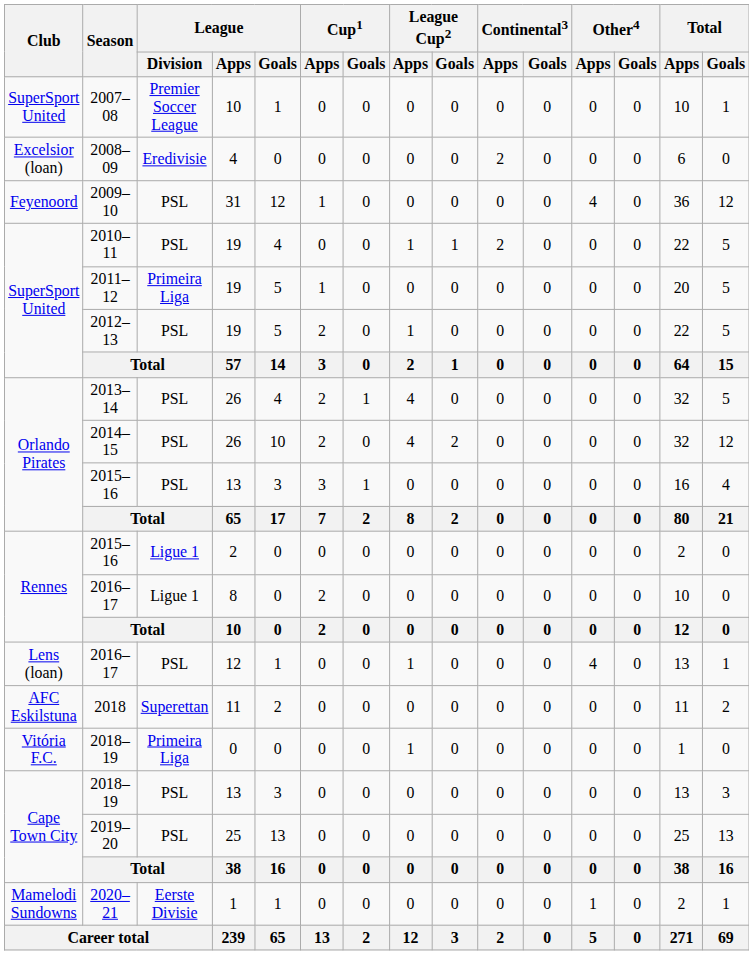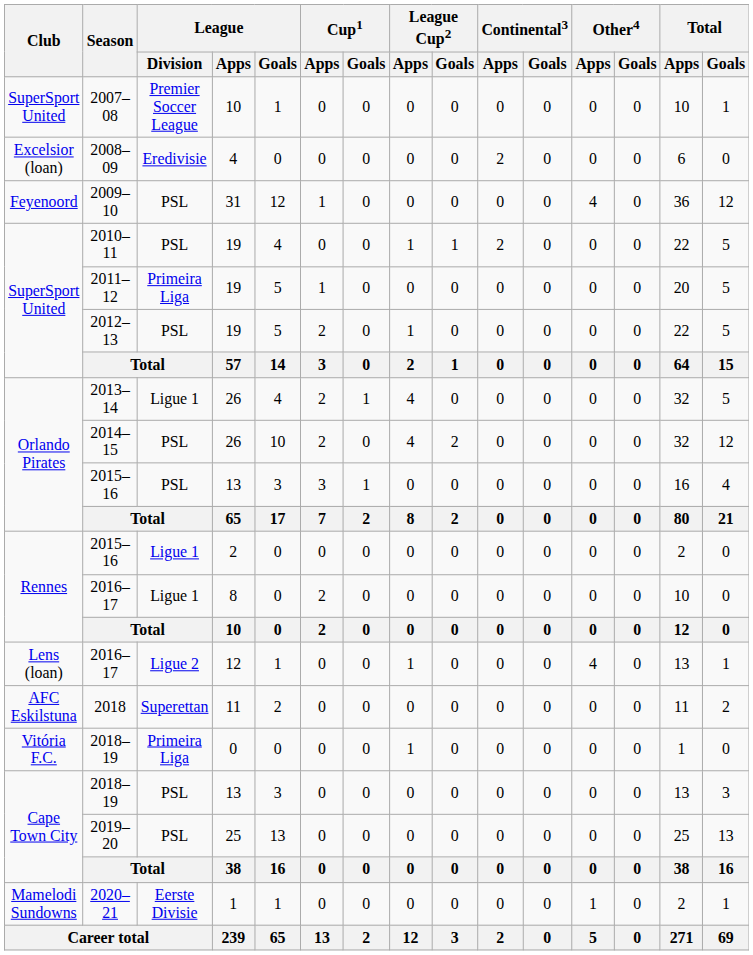 <table class="wikitable" style="text-align: center">
 <tr>
 <th rowspan="2">Club</th>
 <th rowspan="2">Season</th>
 <th colspan="3">League</th>
 <th colspan="2">Cup<sup>1</sup></th>
 <th colspan="2">League Cup<sup>2</sup></th>
 <th colspan="2">Continental<sup>3</sup></th>
 <th colspan="2">Other<sup>4</sup></th>
 <th colspan="2">Total</th>
 </tr>
 <tr>
 <th>Division</th>
 <th>Apps</th>
 <th>Goals</th>
 <th>Apps</th>
 <th>Goals</th>
 <th>Apps</th>
 <th>Goals</th>
 <th>Apps</th>
 <th>Goals</th>
 <th>Apps</th>
 <th>Goals</th>
 <th>Apps</th>
 <th>Goals</th>
 </tr>
 <tr>
 <td><a href='#'>SuperSport United</a></td>
 <td>2007–08</td>
 <td><a href='#'>Premier Soccer League</a></td>
 <td>10</td>
 <td>1</td>
 <td>0</td>
 <td>0</td>
 <td>0</td>
 <td>0</td>
 <td>0</td>
 <td>0</td>
 <td>0</td>
 <td>0</td>
 <td>10</td>
 <td>1</td>
 </tr>
 <tr>
 <td><a href='#'>Excelsior</a> (loan)</td>
 <td>2008–09</td>
 <td><a href='#'>Eredivisie</a></td>
 <td>4</td>
 <td>0</td>
 <td>0</td>
 <td>0</td>
 <td>0</td>
 <td>0</td>
 <td>2</td>
 <td>0</td>
 <td>0</td>
 <td>0</td>
 <td>6</td>
 <td>0</td>
 </tr>
 <tr>
 <td><a href='#'>Feyenoord</a></td>
 <td>2009–10</td>
 <td>PSL</td>
 <td>31</td>
 <td>12</td>
 <td>1</td>
 <td>0</td>
 <td>0</td>
 <td>0</td>
 <td>0</td>
 <td>0</td>
 <td>4</td>
 <td>0</td>
 <td>36</td>
 <td>12</td>
 </tr>
 <tr>
 <td rowspan="4"><a href='#'>SuperSport United</a></td>
 <td>2010–11</td>
 <td>PSL</td>
 <td>19</td>
 <td>4</td>
 <td>0</td>
 <td>0</td>
 <td>1</td>
 <td>1</td>
 <td>2</td>
 <td>0</td>
 <td>0</td>
 <td>0</td>
 <td>22</td>
 <td>5</td>
 </tr>
 <tr>
 <td>2011–12</td>
 <td><a href='#'>Primeira Liga</a></td>
 <td>19</td>
 <td>5</td>
 <td>1</td>
 <td>0</td>
 <td>0</td>
 <td>0</td>
 <td>0</td>
 <td>0</td>
 <td>0</td>
 <td>0</td>
 <td>20</td>
 <td>5</td>
 </tr>
 <tr>
 <td>2012–13</td>
 <td>PSL</td>
 <td>19</td>
 <td>5</td>
 <td>2</td>
 <td>0</td>
 <td>1</td>
 <td>0</td>
 <td>0</td>
 <td>0</td>
 <td>0</td>
 <td>0</td>
 <td>22</td>
 <td>5</td>
 </tr>
 <tr>
 <th colspan="2">Total</th>
 <th>57</th>
 <th>14</th>
 <th>3</th>
 <th>0</th>
 <th>2</th>
 <th>1</th>
 <th>0</th>
 <th>0</th>
 <th>0</th>
 <th>0</th>
 <th>64</th>
 <th>15</th>
 </tr>
 <tr>
 <td rowspan="4"><a href='#'>Orlando Pirates</a></td>
 <td>2013–14</td>
-<td>PSL</td>
+<td>Ligue 1</td>
 <td>26</td>
 <td>4</td>
 <td>2</td>
 <td>1</td>
 <td>4</td>
 <td>0</td>
 <td>0</td>
 <td>0</td>
 <td>0</td>
 <td>0</td>
 <td>32</td>
 <td>5</td>
 </tr>
 <tr>
 <td>2014–15</td>
 <td>PSL</td>
 <td>26</td>
 <td>10</td>
 <td>2</td>
 <td>0</td>
 <td>4</td>
 <td>2</td>
 <td>0</td>
 <td>0</td>
 <td>0</td>
 <td>0</td>
 <td>32</td>
 <td>12</td>
 </tr>
 <tr>
 <td>2015–16</td>
 <td>PSL</td>
 <td>13</td>
 <td>3</td>
 <td>3</td>
 <td>1</td>
 <td>0</td>
 <td>0</td>
 <td>0</td>
 <td>0</td>
 <td>0</td>
 <td>0</td>
 <td>16</td>
 <td>4</td>
 </tr>
 <tr>
 <th colspan="2">Total</th>
 <th>65</th>
 <th>17</th>
 <th>7</th>
 <th>2</th>
 <th>8</th>
 <th>2</th>
 <th>0</th>
 <th>0</th>
 <th>0</th>
 <th>0</th>
 <th>80</th>
 <th>21</th>
 </tr>
 <tr>
 <td rowspan="3"><a href='#'>Rennes</a></td>
 <td>2015–16</td>
 <td><a href='#'>Ligue 1</a></td>
 <td>2</td>
 <td>0</td>
 <td>0</td>
 <td>0</td>
 <td>0</td>
 <td>0</td>
 <td>0</td>
 <td>0</td>
 <td>0</td>
 <td>0</td>
 <td>2</td>
 <td>0</td>
 </tr>
 <tr>
 <td>2016–17</td>
 <td>Ligue 1</td>
 <td>8</td>
 <td>0</td>
 <td>2</td>
 <td>0</td>
 <td>0</td>
 <td>0</td>
 <td>0</td>
 <td>0</td>
 <td>0</td>
 <td>0</td>
 <td>10</td>
 <td>0</td>
 </tr>
 <tr>
 <th colspan="2">Total</th>
 <th>10</th>
 <th>0</th>
 <th>2</th>
 <th>0</th>
 <th>0</th>
 <th>0</th>
 <th>0</th>
 <th>0</th>
 <th>0</th>
 <th>0</th>
 <th>12</th>
 <th>0</th>
 </tr>
 <tr>
 <td><a href='#'>Lens</a> (loan)</td>
 <td>2016–17</td>
-<td>PSL</td>
+<td><a href='#'>Ligue 2</a></td>
 <td>12</td>
 <td>1</td>
 <td>0</td>
 <td>0</td>
 <td>1</td>
 <td>0</td>
 <td>0</td>
 <td>0</td>
 <td>4</td>
 <td>0</td>
 <td>13</td>
 <td>1</td>
 </tr>
 <tr>
 <td><a href='#'>AFC Eskilstuna</a></td>
 <td>2018</td>
 <td><a href='#'>Superettan</a></td>
 <td>11</td>
 <td>2</td>
 <td>0</td>
 <td>0</td>
 <td>0</td>
 <td>0</td>
 <td>0</td>
 <td>0</td>
 <td>0</td>
 <td>0</td>
 <td>11</td>
 <td>2</td>
 </tr>
 <tr>
 <td><a href='#'>Vitória F.C.</a></td>
 <td>2018–19</td>
 <td><a href='#'>Primeira Liga</a></td>
 <td>0</td>
 <td>0</td>
 <td>0</td>
 <td>0</td>
 <td>1</td>
 <td>0</td>
 <td>0</td>
 <td>0</td>
 <td>0</td>
 <td>0</td>
 <td>1</td>
 <td>0</td>
 </tr>
 <tr>
 <td rowspan="3"><a href='#'>Cape Town City</a></td>
 <td>2018–19</td>
 <td>PSL</td>
 <td>13</td>
 <td>3</td>
 <td>0</td>
 <td>0</td>
 <td>0</td>
 <td>0</td>
 <td>0</td>
 <td>0</td>
 <td>0</td>
 <td>0</td>
 <td>13</td>
 <td>3</td>
 </tr>
 <tr>
 <td>2019–20</td>
 <td>PSL</td>
 <td>25</td>
 <td>13</td>
 <td>0</td>
 <td>0</td>
 <td>0</td>
 <td>0</td>
 <td>0</td>
 <td>0</td>
 <td>0</td>
 <td>0</td>
 <td>25</td>
 <td>13</td>
 </tr>
 <tr>
 <th colspan="2">Total</th>
 <th>38</th>
 <th>16</th>
 <th>0</th>
 <th>0</th>
 <th>0</th>
 <th>0</th>
 <th>0</th>
 <th>0</th>
 <th>0</th>
 <th>0</th>
 <th>38</th>
 <th>16</th>
 </tr>
 <tr>
 <td><a href='#'>Mamelodi Sundowns</a></td>
 <td><a href='#'>2020–21</a></td>
 <td><a href='#'>Eerste Divisie</a></td>
 <td>1</td>
 <td>1</td>
 <td>0</td>
 <td>0</td>
 <td>0</td>
 <td>0</td>
 <td>0</td>
 <td>0</td>
 <td>1</td>
 <td>0</td>
 <td>2</td>
 <td>1</td>
 </tr>
 <tr>
 <th colspan="3">Career total</th>
 <th>239</th>
 <th>65</th>
 <th>13</th>
 <th>2</th>
 <th>12</th>
 <th>3</th>
 <th>2</th>
 <th>0</th>
 <th>5</th>
 <th>0</th>
 <th>271</th>
 <th>69</th>
 </tr>
 </table>
